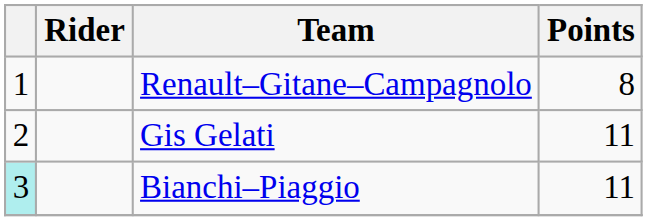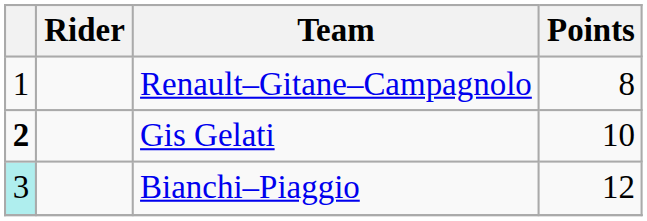 <table class="wikitable">
 <tr>
 <th></th>
 <th>Rider</th>
 <th>Team</th>
 <th>Points</th>
 </tr>
 <tr>
 <td>1</td>
 <td> </td>
 <td><a href='#'>Renault–Gitane–Campagnolo</a></td>
 <td align=right>8</td>
 </tr>
 <tr>
-<td>2</td>
+<td><strong>2</strong></td>
 <td></td>
 <td><a href='#'>Gis Gelati</a></td>
-<td align=right>11</td>
+<td align=right>10</td>
 </tr>
 <tr>
 <td style="background: paleturquoise;">3</td>
 <td></td>
 <td><a href='#'>Bianchi–Piaggio</a></td>
-<td align=right>11</td>
+<td align=right>12</td>
 </tr>
 <tr>
 </tr>
 </table>
